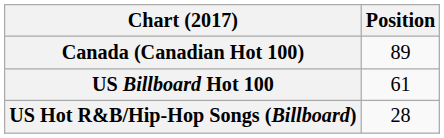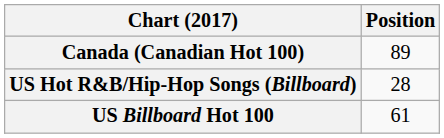 <table class="wikitable sortable plainrowheaders" style="text-align:center">
 <tr>
 <th scope="col">Chart (2017)</th>
 <th scope="col">Position</th>
 </tr>
 <tr>
 <th scope="row">Canada (Canadian Hot 100)</th>
 <td>89</td>
 </tr>
 <tr>
+<th scope="row">US Hot R&B/Hip-Hop Songs (<em>Billboard</em>)</th>
+<td>28</td>
+</tr>
+<tr>
 <th scope="row">US <em>Billboard</em> Hot 100</th>
 <td>61</td>
 </tr>
-<tr>
-<th scope="row">US Hot R&B/Hip-Hop Songs (<em>Billboard</em>)</th>
-<td>28</td>
-</tr>
 </table>
